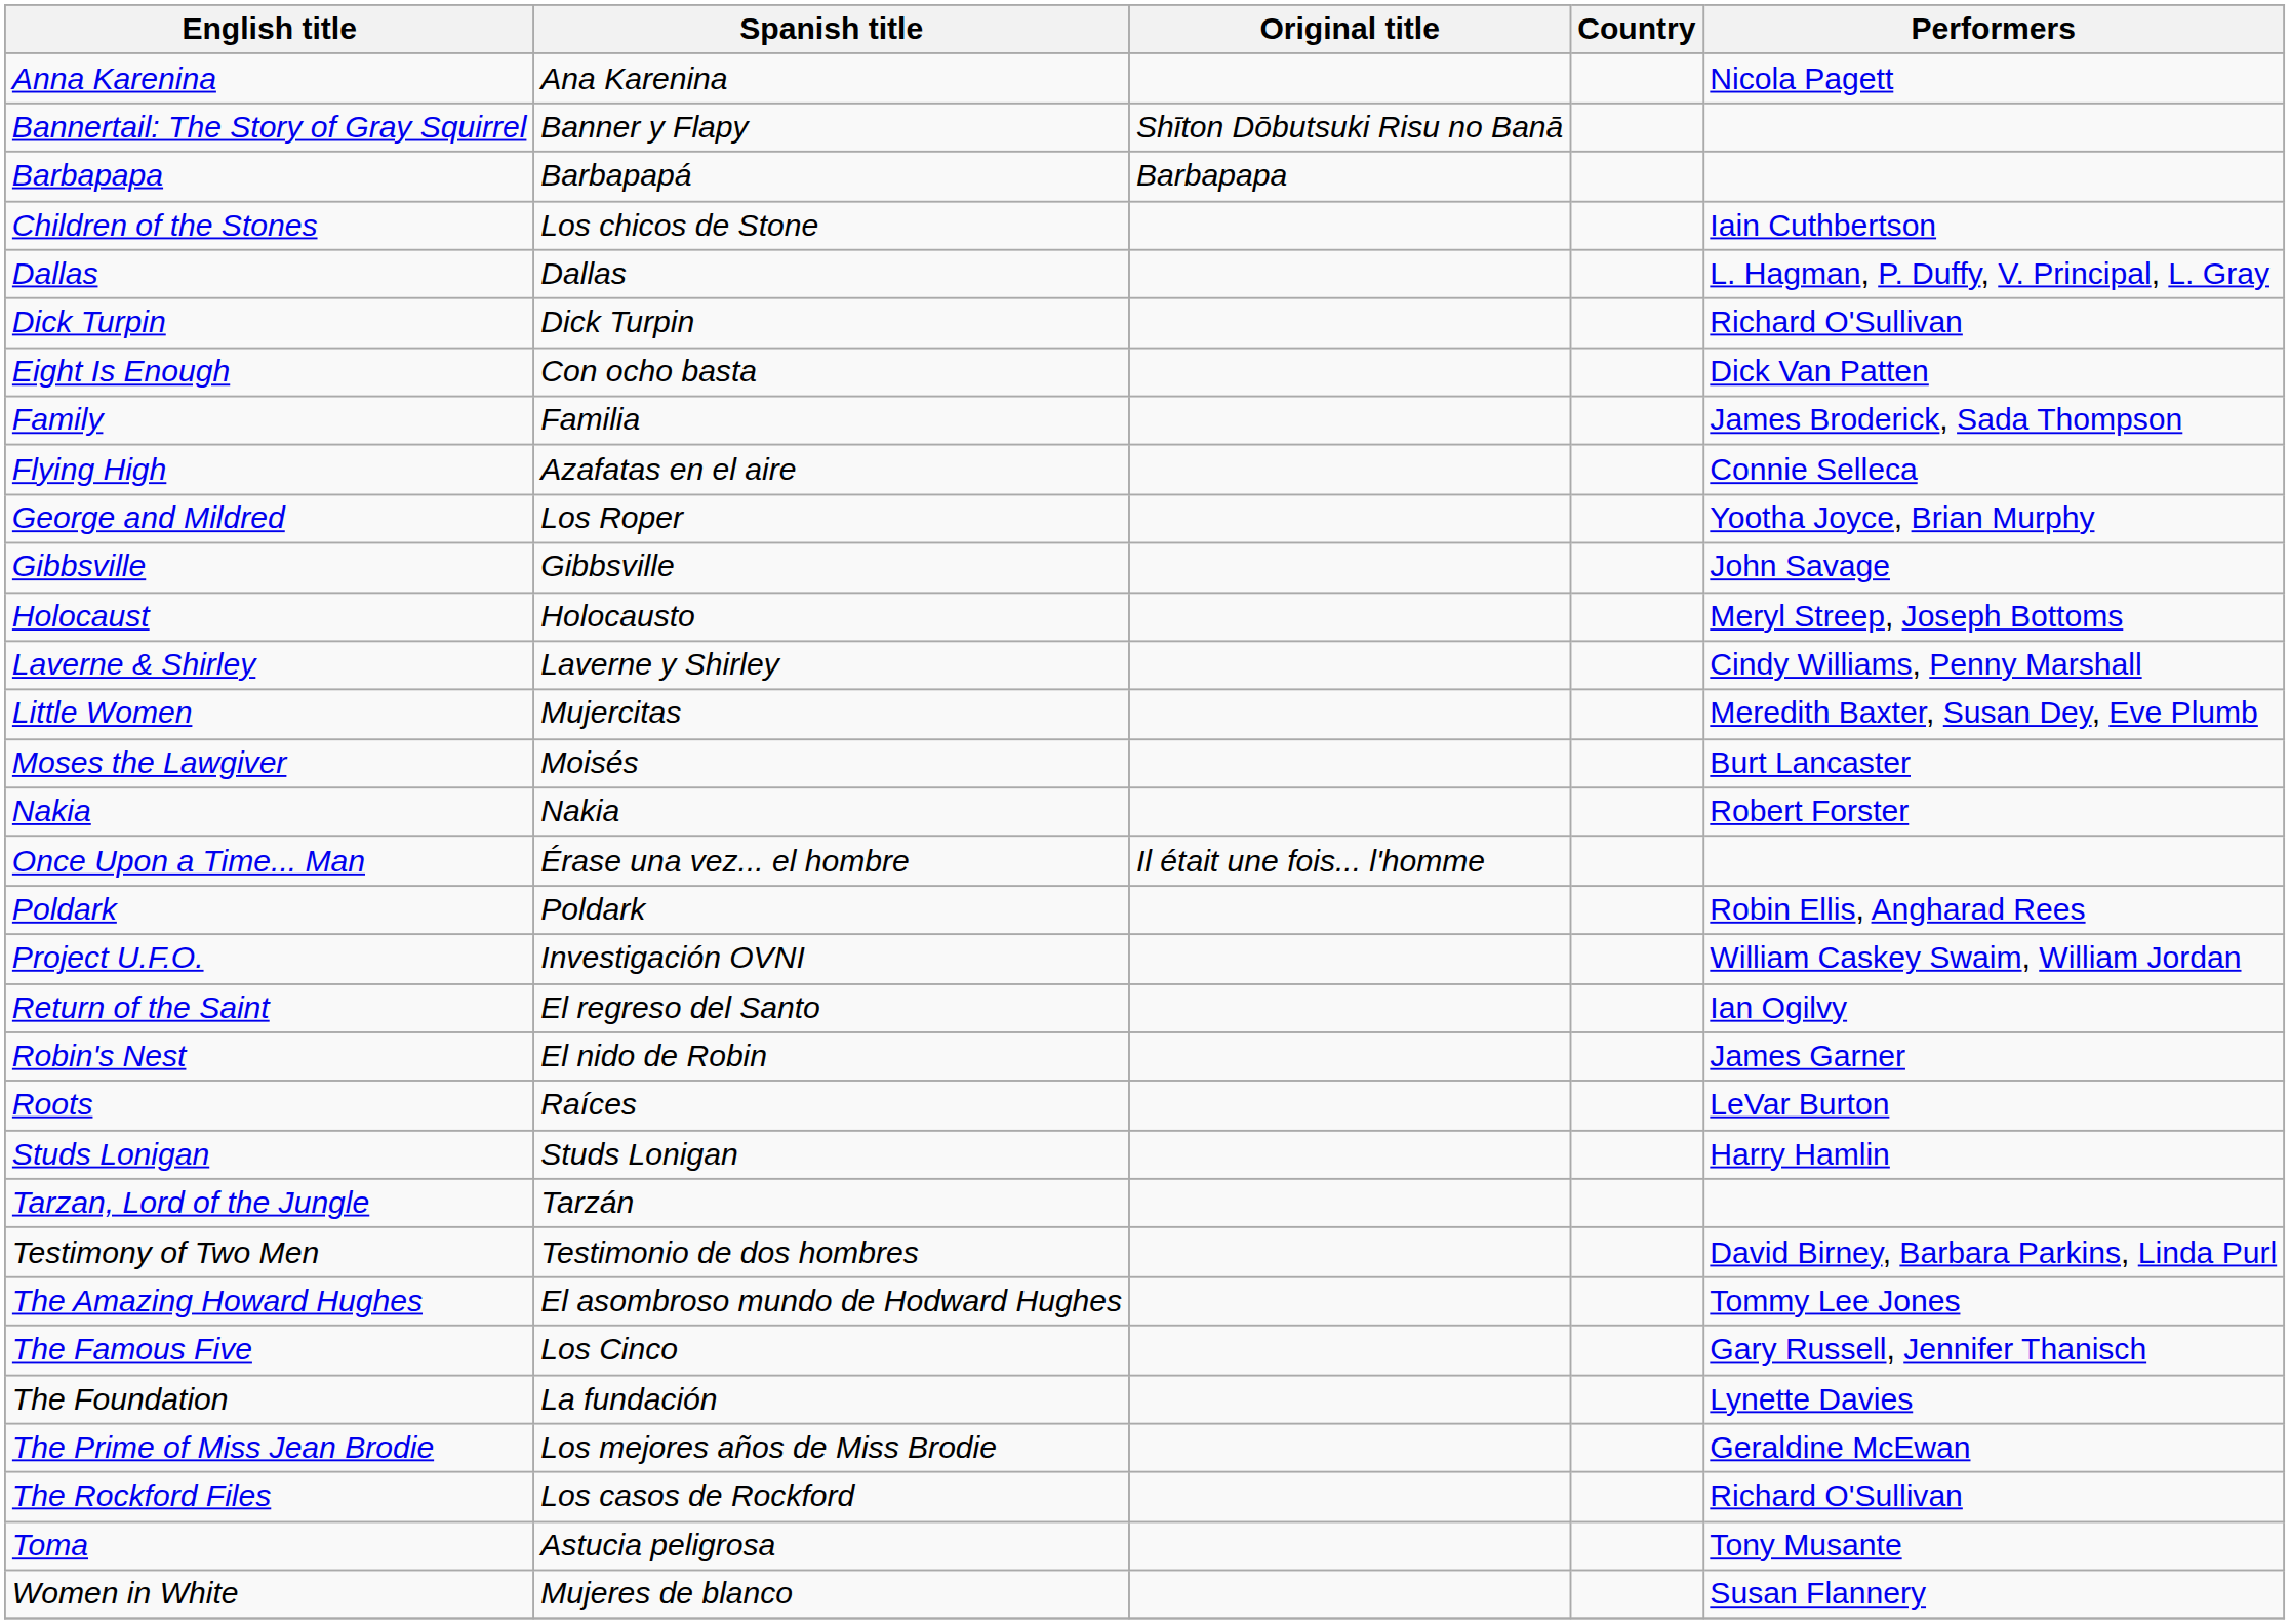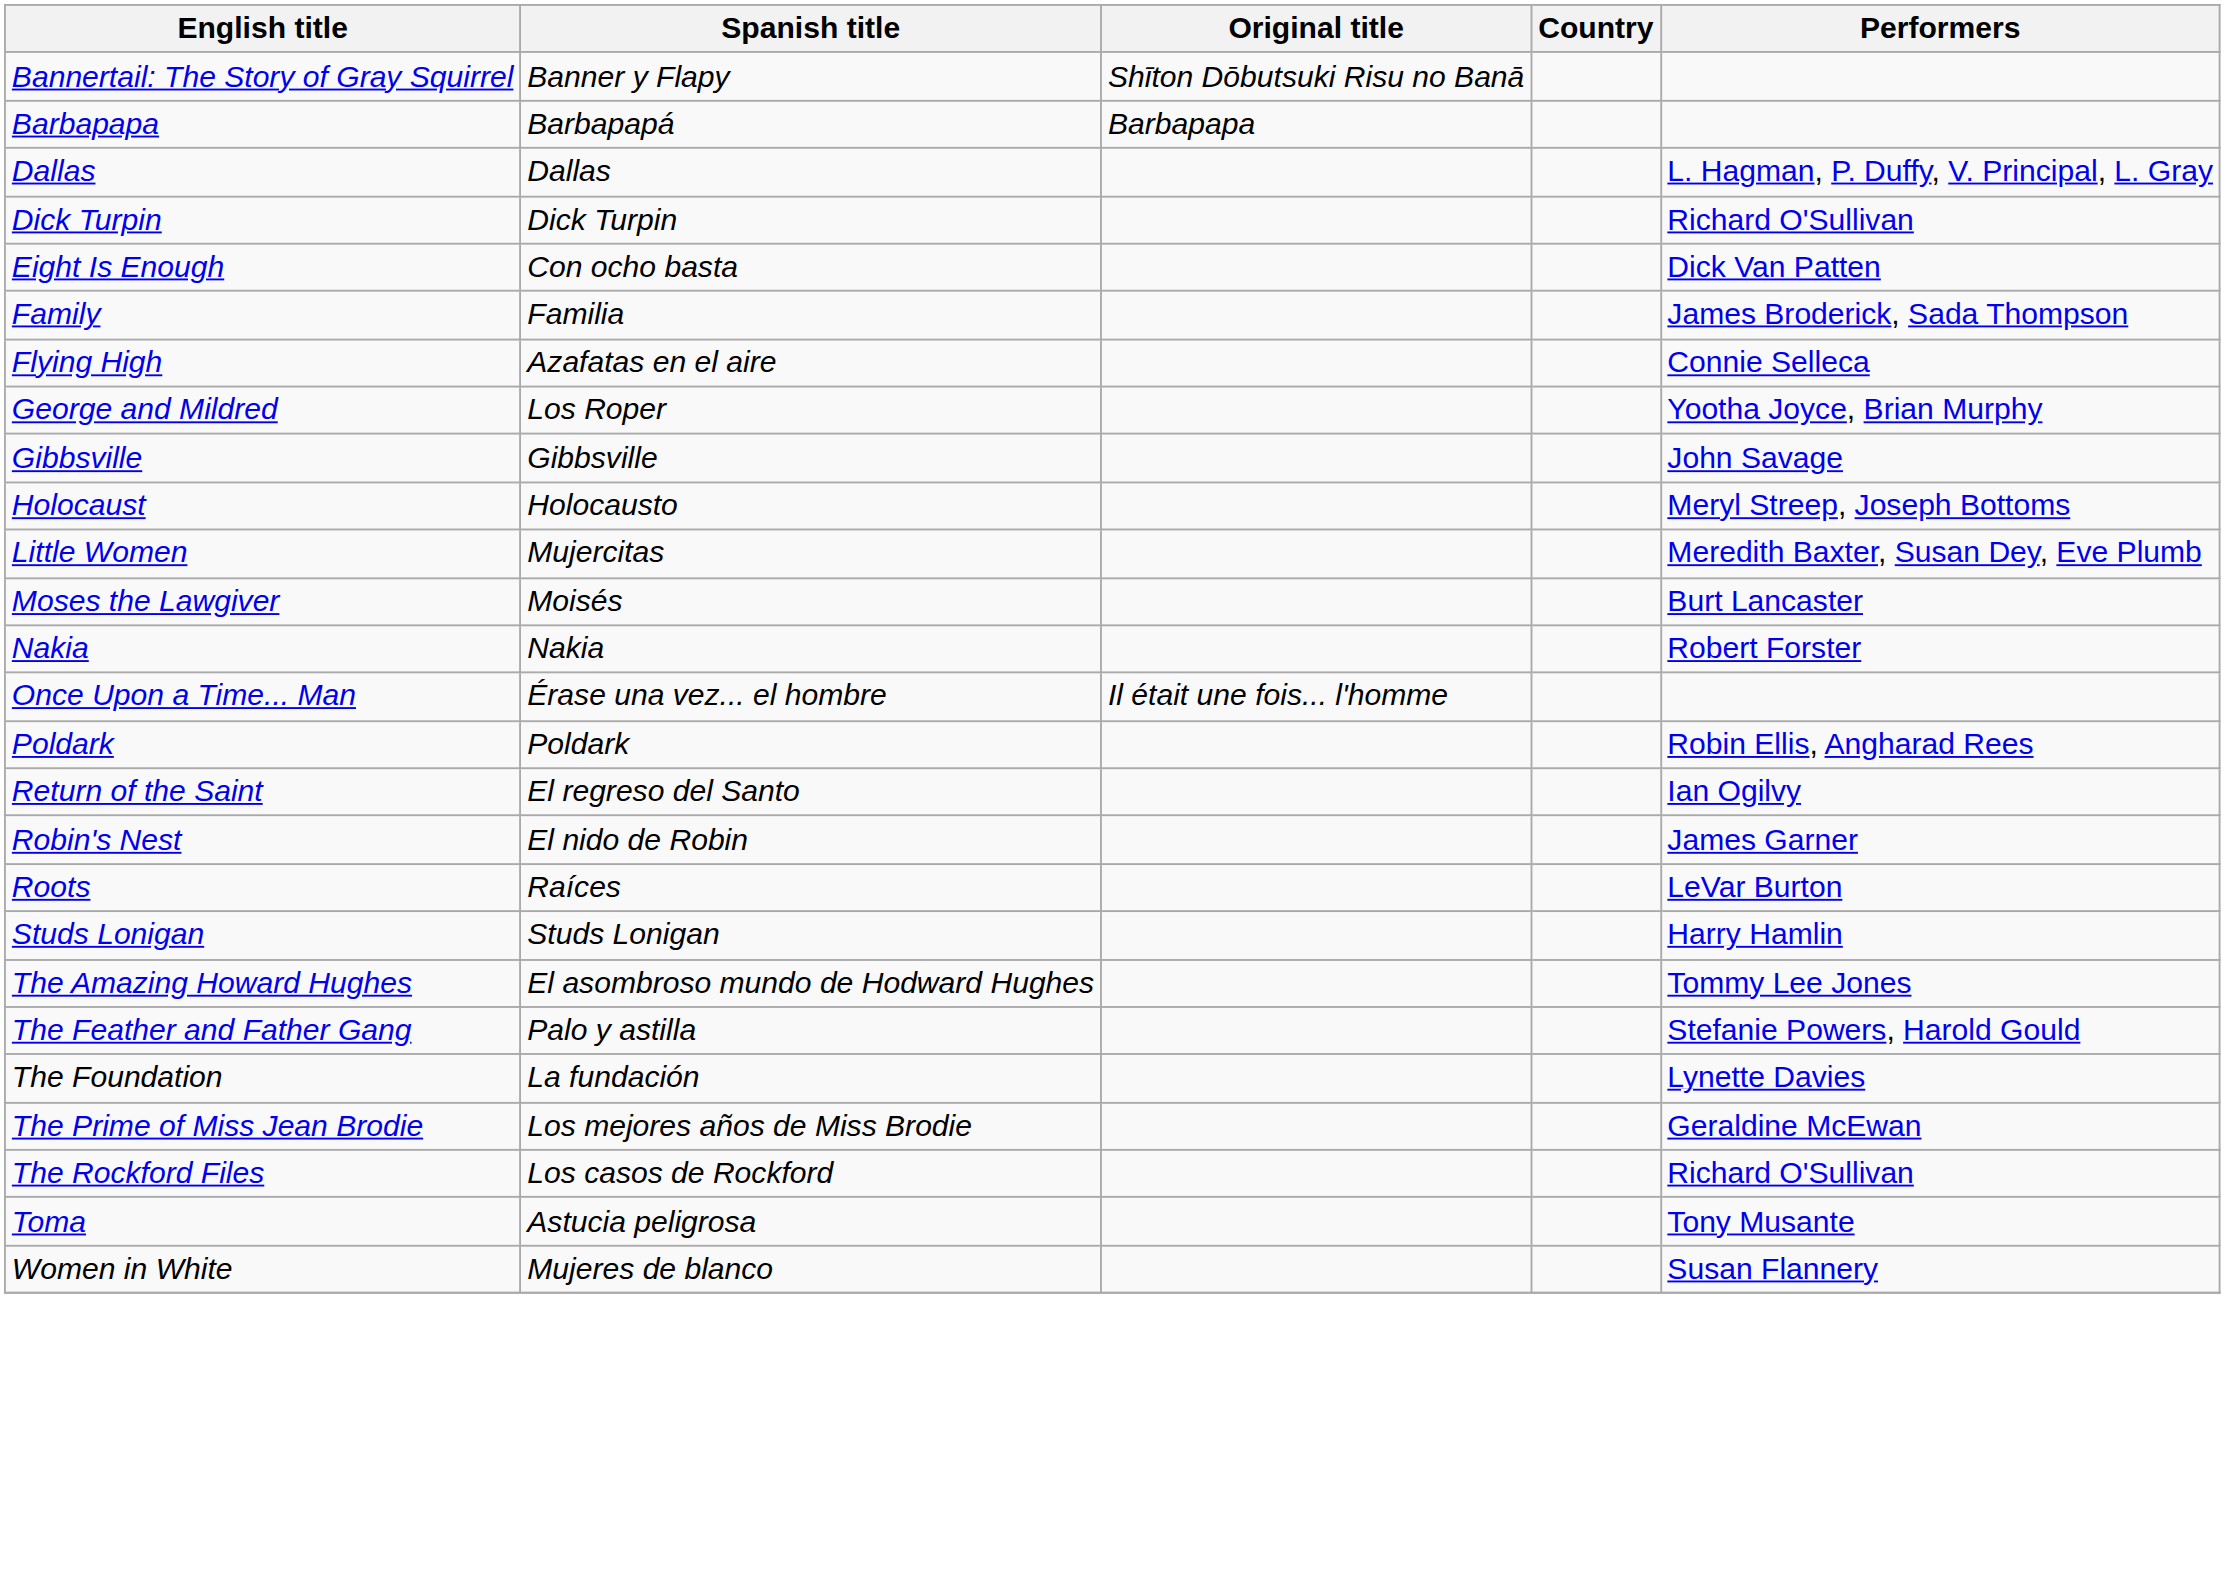 <table class="wikitable sortable">
 <tr bgcolor="#ececec" valign=top>
 <th>English title</th>
 <th>Spanish title</th>
 <th>Original title</th>
 <th>Country</th>
 <th>Performers</th>
-</tr>
-<tr>
-<td><em><a href='#'>Anna Karenina</a></em></td>
-<td><em>Ana Karenina</em></td>
-<td></td>
-<td></td>
-<td><a href='#'>Nicola Pagett</a></td>
 </tr>
 <tr>
 <td><em><a href='#'>Bannertail: The Story of Gray Squirrel</a></em></td>
 <td><em>Banner y Flapy</em></td>
 <td><em>Shīton Dōbutsuki Risu no Banā</em></td>
 <td></td>
 <td></td>
 </tr>
 <tr>
 <td><em><a href='#'>Barbapapa</a></em></td>
 <td><em>Barbapapá</em></td>
 <td><em>Barbapapa</em></td>
 <td></td>
 <td></td>
-</tr>
-<tr>
-<td><em><a href='#'>Children of the Stones</a></em></td>
-<td><em>Los chicos de Stone</em></td>
-<td></td>
-<td></td>
-<td><a href='#'>Iain Cuthbertson</a></td>
 </tr>
 <tr>
 <td><em><a href='#'>Dallas</a></em></td>
 <td><em>Dallas</em></td>
 <td></td>
 <td></td>
 <td><a href='#'>L. Hagman</a>, <a href='#'>P. Duffy</a>, <a href='#'>V. Principal</a>, <a href='#'>L. Gray</a></td>
 </tr>
 <tr>
 <td><em><a href='#'>Dick Turpin</a></em></td>
 <td><em>Dick Turpin</em></td>
 <td></td>
 <td></td>
 <td><a href='#'>Richard O'Sullivan</a></td>
 </tr>
 <tr>
 <td><em><a href='#'>Eight Is Enough</a></em></td>
 <td><em>Con ocho basta</em></td>
 <td></td>
 <td></td>
 <td><a href='#'>Dick Van Patten</a></td>
 </tr>
 <tr>
 <td><em><a href='#'>Family</a></em></td>
 <td><em>Familia</em></td>
 <td></td>
 <td></td>
 <td><a href='#'>James Broderick</a>, <a href='#'>Sada Thompson</a></td>
 </tr>
 <tr>
 <td><em><a href='#'>Flying High</a></em></td>
 <td><em>Azafatas en el aire</em></td>
 <td></td>
 <td></td>
 <td><a href='#'>Connie Selleca</a></td>
 </tr>
 <tr>
 <td><em><a href='#'>George and Mildred</a></em></td>
 <td><em>Los Roper</em></td>
 <td></td>
 <td></td>
 <td><a href='#'>Yootha Joyce</a>, <a href='#'>Brian Murphy</a></td>
 </tr>
 <tr>
 <td><em><a href='#'>Gibbsville</a></em></td>
 <td><em>Gibbsville</em></td>
 <td></td>
 <td></td>
 <td><a href='#'>John Savage</a></td>
 </tr>
 <tr>
 <td><em><a href='#'>Holocaust</a></em></td>
 <td><em>Holocausto</em></td>
 <td></td>
 <td></td>
 <td><a href='#'>Meryl Streep</a>, <a href='#'>Joseph Bottoms</a></td>
 </tr>
 <tr>
-<td><em><a href='#'>Laverne & Shirley</a></em></td>
-<td><em>Laverne y Shirley</em></td>
-<td></td>
-<td></td>
-<td><a href='#'>Cindy Williams</a>, <a href='#'>Penny Marshall</a></td>
-</tr>
-<tr>
 <td><em><a href='#'>Little Women</a></em></td>
 <td><em>Mujercitas</em></td>
 <td></td>
 <td></td>
 <td><a href='#'>Meredith Baxter</a>, <a href='#'>Susan Dey</a>, <a href='#'>Eve Plumb</a></td>
 </tr>
 <tr>
 <td><em><a href='#'>Moses the Lawgiver</a></em></td>
 <td><em>Moisés</em></td>
 <td></td>
 <td></td>
 <td><a href='#'>Burt Lancaster</a></td>
 </tr>
 <tr>
 <td><em><a href='#'>Nakia</a></em></td>
 <td><em>Nakia</em></td>
 <td></td>
 <td></td>
 <td><a href='#'>Robert Forster</a></td>
 </tr>
 <tr>
 <td><em><a href='#'>Once Upon a Time... Man</a></em></td>
 <td><em>Érase una vez... el hombre</em></td>
 <td><em>Il était une fois... l'homme</em></td>
 <td></td>
 <td></td>
 </tr>
 <tr>
 <td><em><a href='#'>Poldark</a></em></td>
 <td><em>Poldark</em></td>
 <td></td>
 <td></td>
 <td><a href='#'>Robin Ellis</a>, <a href='#'>Angharad Rees</a></td>
 </tr>
 <tr>
-<td><em><a href='#'>Project U.F.O.</a></em></td>
-<td><em>Investigación OVNI</em></td>
-<td></td>
-<td></td>
-<td><a href='#'>William Caskey Swaim</a>, <a href='#'>William Jordan</a></td>
-</tr>
-<tr>
 <td><em><a href='#'>Return of the Saint</a></em></td>
 <td><em>El regreso del Santo</em></td>
 <td></td>
 <td></td>
 <td><a href='#'>Ian Ogilvy</a></td>
 </tr>
 <tr>
 <td><em><a href='#'>Robin's Nest</a></em></td>
 <td><em>El nido de Robin</em></td>
 <td></td>
 <td></td>
 <td><a href='#'>James Garner</a></td>
 </tr>
 <tr>
 <td><em><a href='#'>Roots</a></em></td>
 <td><em>Raíces</em></td>
 <td></td>
 <td></td>
 <td><a href='#'>LeVar Burton</a></td>
 </tr>
 <tr>
 <td><em><a href='#'>Studs Lonigan</a></em></td>
 <td><em>Studs Lonigan</em></td>
 <td></td>
 <td></td>
 <td><a href='#'>Harry Hamlin</a></td>
 </tr>
 <tr>
-<td><em><a href='#'>Tarzan, Lord of the Jungle</a></em></td>
-<td><em>Tarzán</em></td>
-<td></td>
-<td></td>
-<td></td>
-</tr>
-<tr>
-<td><em>Testimony of Two Men</em></td>
-<td><em>Testimonio de dos hombres</em></td>
-<td></td>
-<td></td>
-<td><a href='#'>David Birney</a>, <a href='#'>Barbara Parkins</a>, <a href='#'>Linda Purl</a></td>
-</tr>
-<tr>
 <td><em><a href='#'>The Amazing Howard Hughes</a></em></td>
 <td><em>El asombroso mundo de Hodward Hughes</em></td>
 <td></td>
 <td></td>
 <td><a href='#'>Tommy Lee Jones</a></td>
 </tr>
 <tr>
-<td><em><a href='#'>The Famous Five</a></em></td>
-<td><em>Los Cinco</em></td>
+<td><em><a href='#'>The Feather and Father Gang</a></em></td>
+<td><em>Palo y astilla</em></td>
 <td></td>
 <td></td>
-<td><a href='#'>Gary Russell</a>, <a href='#'>Jennifer Thanisch</a></td>
+<td><a href='#'>Stefanie Powers</a>, <a href='#'>Harold Gould</a></td>
 </tr>
 <tr>
 <td><em>The Foundation</em></td>
 <td><em>La fundación</em></td>
 <td></td>
 <td></td>
 <td><a href='#'>Lynette Davies</a></td>
 </tr>
 <tr>
 <td><em><a href='#'>The Prime of Miss Jean Brodie</a></em></td>
 <td><em>Los mejores años de Miss Brodie</em></td>
 <td></td>
 <td></td>
 <td><a href='#'>Geraldine McEwan</a></td>
 </tr>
 <tr>
 <td><em><a href='#'>The Rockford Files</a></em></td>
 <td><em>Los casos de Rockford</em></td>
 <td></td>
 <td></td>
 <td><a href='#'>Richard O'Sullivan</a></td>
 </tr>
 <tr>
 <td><em><a href='#'>Toma</a></em></td>
 <td><em>Astucia peligrosa</em></td>
 <td></td>
 <td></td>
 <td><a href='#'>Tony Musante</a></td>
 </tr>
 <tr>
 <td><em>Women in White</em></td>
 <td><em>Mujeres de blanco</em></td>
 <td></td>
 <td></td>
 <td><a href='#'>Susan Flannery</a></td>
 </tr>
 <tr>
 </tr>
 </table>
